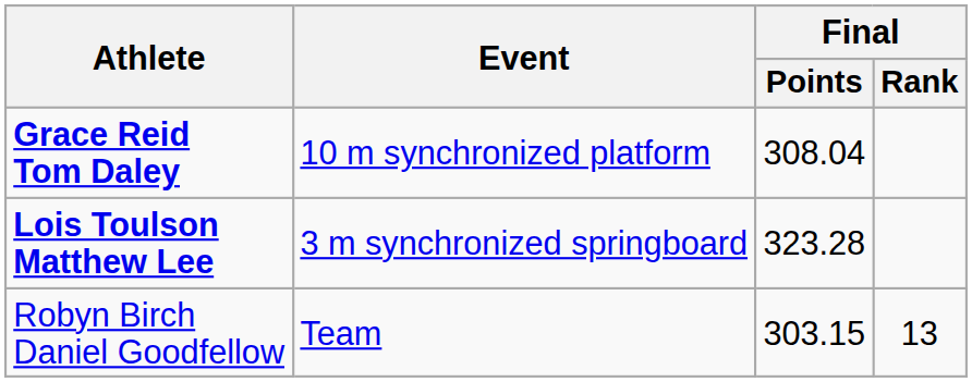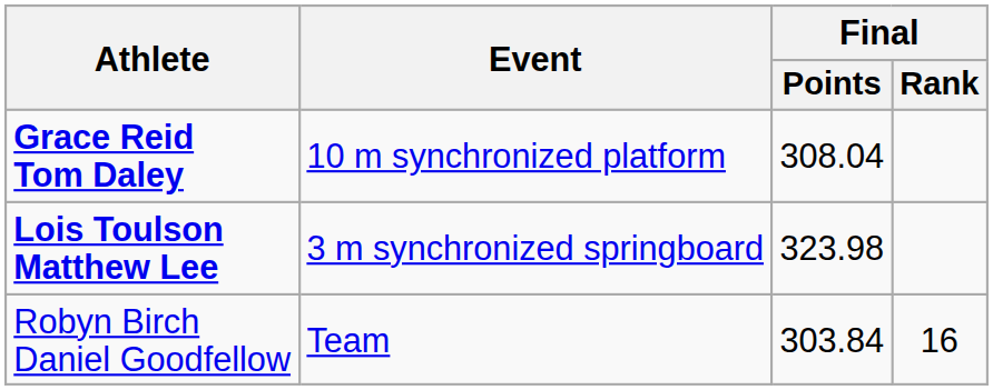 <table class="wikitable" style="font-size:90%;">
 <tr>
 <th rowspan=2>Athlete</th>
 <th rowspan=2>Event</th>
 <th colspan=2>Final</th>
 </tr>
 <tr style="font-size:95%">
 <th>Points</th>
 <th>Rank</th>
 </tr>
 <tr align=center>
 <td align=left><strong><a href='#'>Grace Reid</a><br><a href='#'>Tom Daley</a></strong></td>
 <td align=left><a href='#'>10 m synchronized platform</a></td>
 <td>308.04</td>
 <td></td>
 </tr>
 <tr align=center>
 <td align=left><strong><a href='#'>Lois Toulson</a><br><a href='#'>Matthew Lee</a></strong></td>
 <td align=left><a href='#'>3 m synchronized springboard</a></td>
-<td>323.28</td>
+<td>323.98</td>
 <td></td>
 </tr>
 <tr align=center>
 <td align=left><a href='#'>Robyn Birch</a><br><a href='#'>Daniel Goodfellow</a></td>
 <td align=left><a href='#'>Team</a></td>
-<td>303.15</td>
-<td>13</td>
+<td>303.84</td>
+<td>16</td>
 </tr>
 </table>
